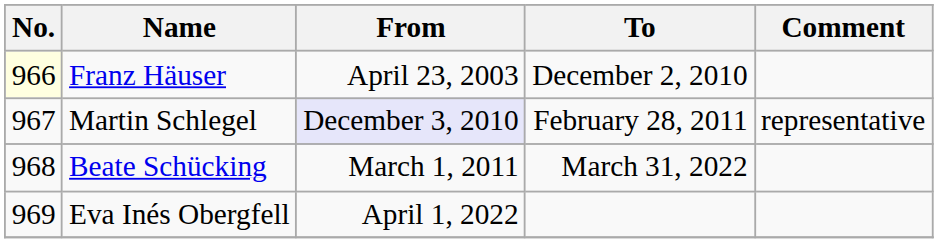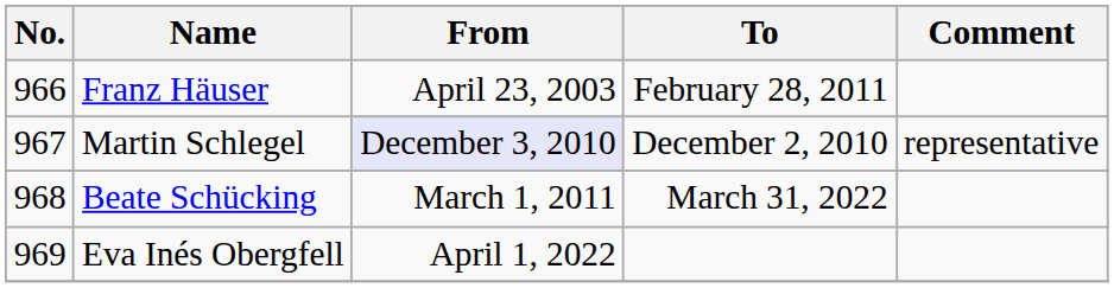 <table class="wikitable">
 <tr>
 <th bgcolor="silver">No.</th>
 <th bgcolor="silver">Name</th>
 <th bgcolor="silver">From</th>
 <th bgcolor="silver">To</th>
 <th bgcolor="silver">Comment</th>
 </tr>
 <tr>
-<td style="background: lightyellow;">966</td>
+<td>966</td>
 <td><a href='#'>Franz Häuser</a></td>
 <td align="right">April 23, 2003</td>
-<td align="right">December 2, 2010</td>
+<td align="right">February 28, 2011</td>
 <td></td>
 </tr>
 <tr>
 <td>967</td>
 <td>Martin Schlegel</td>
 <td align="right" style="background: lavender;">December 3, 2010</td>
-<td align="right">February 28, 2011</td>
+<td align="right">December 2, 2010</td>
 <td>representative</td>
 </tr>
 <tr>
 <td>968</td>
 <td><a href='#'>Beate Schücking</a></td>
 <td align="right">March 1, 2011</td>
 <td align="right">March 31, 2022</td>
 <td></td>
 </tr>
 <tr>
 <td>969</td>
 <td>Eva Inés Obergfell</td>
 <td align="right">April 1, 2022</td>
 <td align="right"></td>
 <td></td>
 </tr>
 <tr>
 </tr>
 </table>
